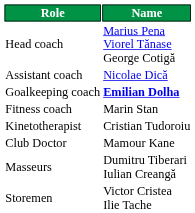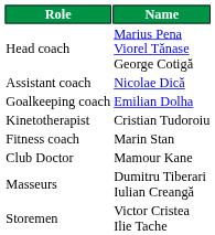 <table class="toccolours">
 <tr>
 <th style="background:#009346;color:#FFFFFF;border:1px solid #000000;">Role</th>
 <th style="background:#009346;color:#FFFFFF;border:1px solid #000000;">Name</th>
 </tr>
 <tr>
 <td>Head coach</td>
 <td> <a href='#'>Marius Pena</a> <br>  <a href='#'>Viorel Tănase</a> <br>  George Cotigă</td>
 </tr>
 <tr>
 <td>Assistant coach</td>
 <td> <a href='#'>Nicolae Dică</a></td>
 </tr>
 <tr>
 <td>Goalkeeping coach</td>
-<td><strong> <a href='#'>Emilian Dolha</a></strong></td>
+<td> <a href='#'>Emilian Dolha</a></td>
+</tr>
+<tr>
+<td>Kinetotherapist</td>
+<td> Cristian Tudoroiu</td>
 </tr>
 <tr>
 <td>Fitness coach</td>
 <td> Marin Stan</td>
-</tr>
-<tr>
-<td>Kinetotherapist</td>
-<td> Cristian Tudoroiu</td>
 </tr>
 <tr>
 <td>Club Doctor</td>
 <td> Mamour Kane</td>
 </tr>
 <tr>
 <td>Masseurs</td>
 <td> Dumitru Tiberari <br>  Iulian Creangă</td>
 </tr>
 <tr>
 <td>Storemen</td>
 <td> Victor Cristea <br>  Ilie Tache</td>
 </tr>
 </table>
